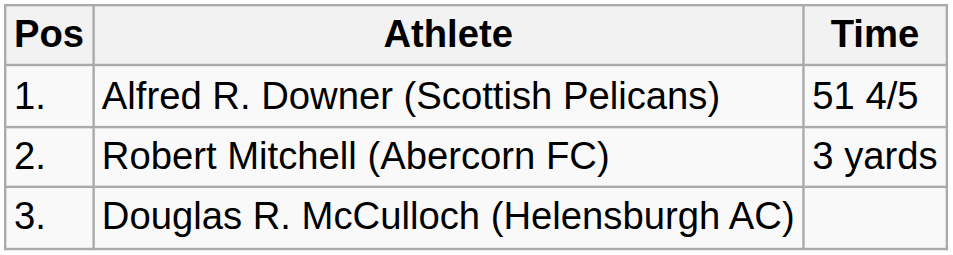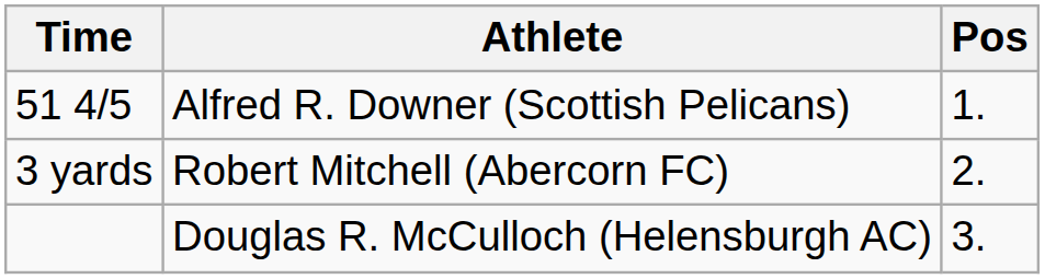 <table class="wikitable">
 <tr>
+<th>Time</th>
+<th>Athlete</th>
 <th>Pos</th>
-<th>Athlete</th>
-<th>Time</th>
 </tr>
 <tr>
+<td>51 4/5</td>
+<td>Alfred R. Downer (Scottish Pelicans)</td>
 <td>1.</td>
-<td>Alfred R. Downer (Scottish Pelicans)</td>
-<td>51 4/5</td>
 </tr>
 <tr>
+<td>3 yards</td>
+<td>Robert Mitchell (Abercorn FC)</td>
 <td>2.</td>
-<td>Robert Mitchell (Abercorn FC)</td>
-<td>3 yards</td>
 </tr>
 <tr>
+<td></td>
+<td>Douglas R. McCulloch (Helensburgh AC)</td>
 <td>3.</td>
-<td>Douglas R. McCulloch (Helensburgh AC)</td>
-<td></td>
 </tr>
 </table>
